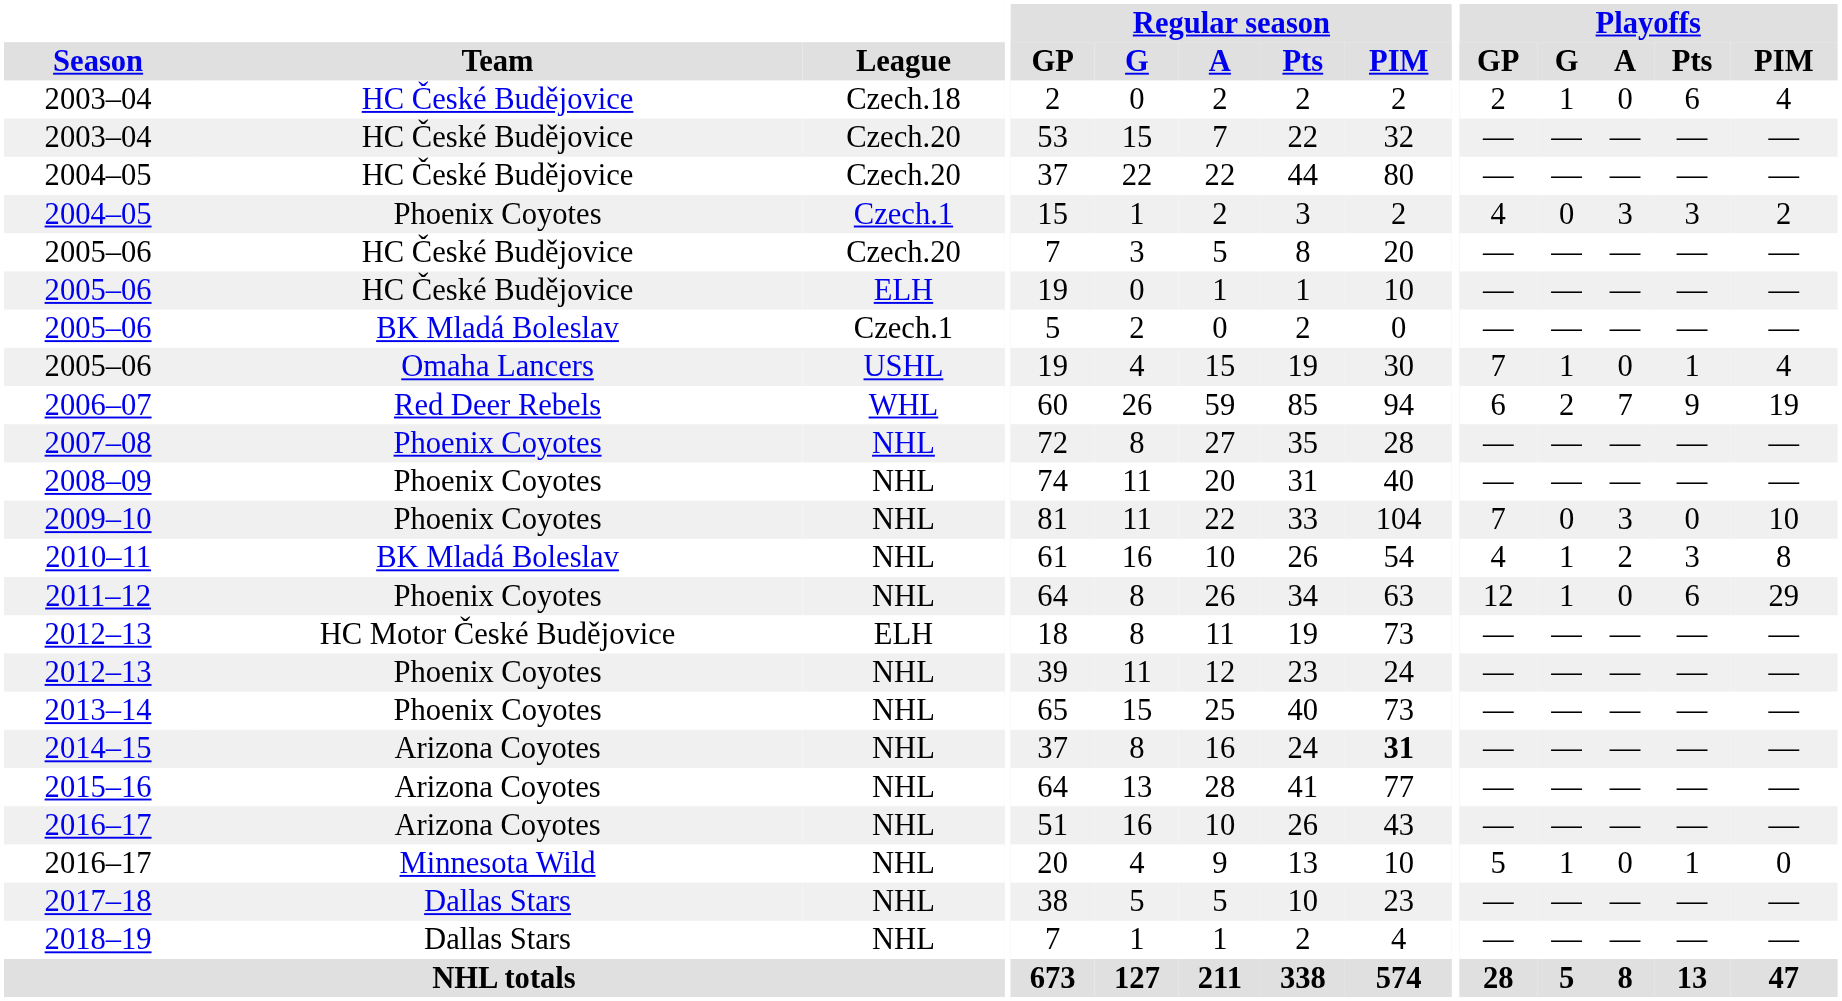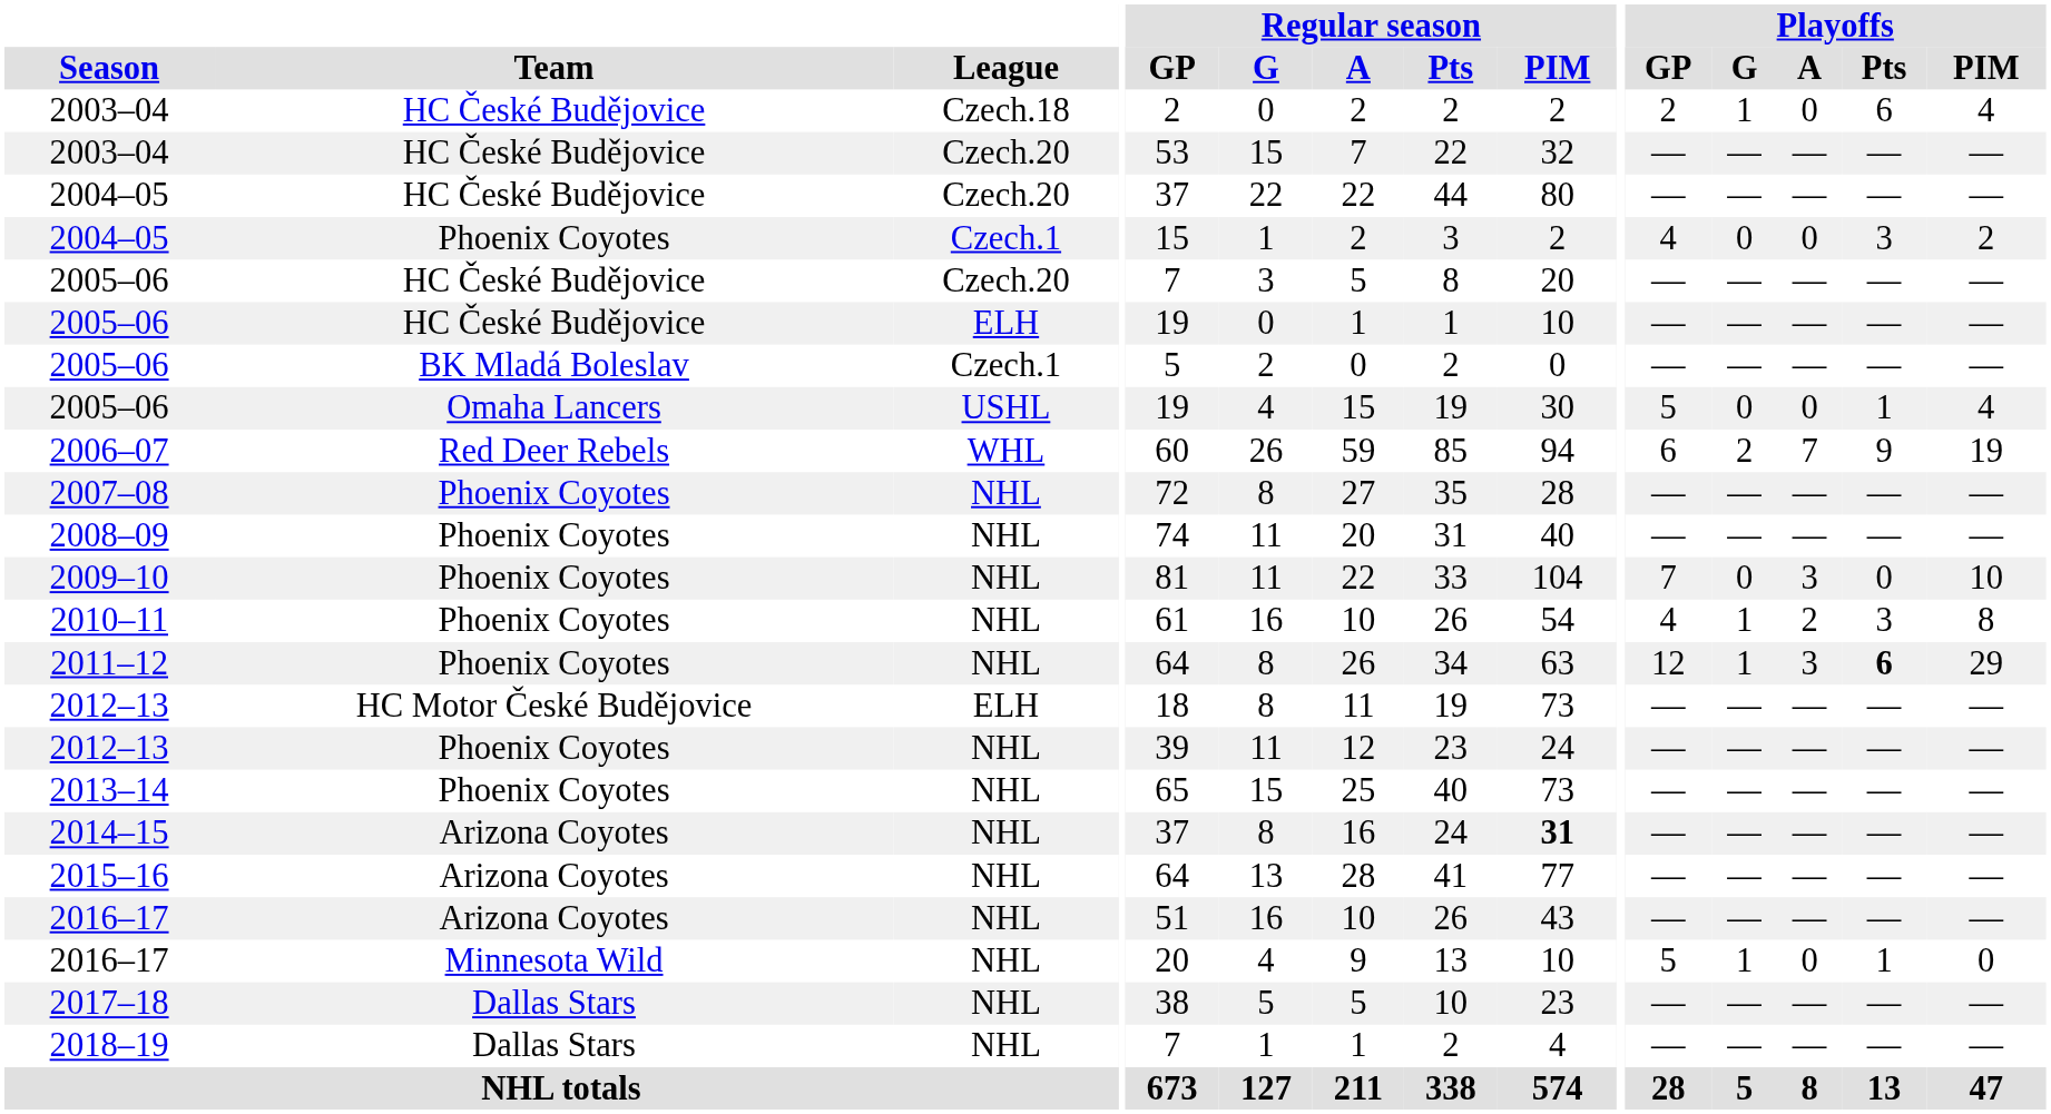 <table border="0" cellpadding="1" cellspacing="0" style="text-align:center; width:60em">
 <tr bgcolor="#e0e0e0">
 <th colspan="3" bgcolor="#ffffff"></th>
 <th rowspan="99" bgcolor="#ffffff"></th>
 <th colspan="5"><a href='#'>Regular season</a></th>
 <th rowspan="99" bgcolor="#ffffff"></th>
 <th colspan="5"><a href='#'>Playoffs</a></th>
 </tr>
 <tr bgcolor="#e0e0e0">
 <th><a href='#'>Season</a></th>
 <th>Team</th>
 <th>League</th>
 <th>GP</th>
 <th><a href='#'>G</a></th>
 <th><a href='#'>A</a></th>
 <th><a href='#'>Pts</a></th>
 <th><a href='#'>PIM</a></th>
 <th>GP</th>
 <th>G</th>
 <th>A</th>
 <th>Pts</th>
 <th>PIM</th>
 </tr>
 <tr>
 <td>2003–04</td>
 <td><a href='#'>HC České Budějovice</a></td>
 <td>Czech.18</td>
 <td>2</td>
 <td>0</td>
 <td>2</td>
 <td>2</td>
 <td>2</td>
 <td>2</td>
 <td>1</td>
 <td>0</td>
 <td>6</td>
 <td>4</td>
 </tr>
 <tr bgcolor="#f0f0f0">
 <td>2003–04</td>
 <td>HC České Budějovice</td>
 <td>Czech.20</td>
 <td>53</td>
 <td>15</td>
 <td>7</td>
 <td>22</td>
 <td>32</td>
 <td>—</td>
 <td>—</td>
 <td>—</td>
 <td>—</td>
 <td>—</td>
 </tr>
 <tr>
 <td>2004–05</td>
 <td>HC České Budějovice</td>
 <td>Czech.20</td>
 <td>37</td>
 <td>22</td>
 <td>22</td>
 <td>44</td>
 <td>80</td>
 <td>—</td>
 <td>—</td>
 <td>—</td>
 <td>—</td>
 <td>—</td>
 </tr>
 <tr bgcolor="#f0f0f0">
 <td><a href='#'>2004–05</a></td>
 <td>Phoenix Coyotes</td>
 <td><a href='#'>Czech.1</a></td>
 <td>15</td>
 <td>1</td>
 <td>2</td>
 <td>3</td>
 <td>2</td>
 <td>4</td>
 <td>0</td>
-<td>3</td>
+<td>0</td>
 <td>3</td>
 <td>2</td>
 </tr>
 <tr>
 <td>2005–06</td>
 <td>HC České Budějovice</td>
 <td>Czech.20</td>
 <td>7</td>
 <td>3</td>
 <td>5</td>
 <td>8</td>
 <td>20</td>
 <td>—</td>
 <td>—</td>
 <td>—</td>
 <td>—</td>
 <td>—</td>
 </tr>
 <tr bgcolor="#f0f0f0">
 <td><a href='#'>2005–06</a></td>
 <td>HC České Budějovice</td>
 <td><a href='#'>ELH</a></td>
 <td>19</td>
 <td>0</td>
 <td>1</td>
 <td>1</td>
 <td>10</td>
 <td>—</td>
 <td>—</td>
 <td>—</td>
 <td>—</td>
 <td>—</td>
 </tr>
 <tr>
 <td><a href='#'>2005–06</a></td>
 <td><a href='#'>BK Mladá Boleslav</a></td>
 <td>Czech.1</td>
 <td>5</td>
 <td>2</td>
 <td>0</td>
 <td>2</td>
 <td>0</td>
 <td>—</td>
 <td>—</td>
 <td>—</td>
 <td>—</td>
 <td>—</td>
 </tr>
 <tr bgcolor="#f0f0f0">
 <td>2005–06</td>
 <td><a href='#'>Omaha Lancers</a></td>
 <td><a href='#'>USHL</a></td>
 <td>19</td>
 <td>4</td>
 <td>15</td>
 <td>19</td>
 <td>30</td>
-<td>7</td>
-<td>1</td>
+<td>5</td>
+<td>0</td>
 <td>0</td>
 <td>1</td>
 <td>4</td>
 </tr>
 <tr>
 <td><a href='#'>2006–07</a></td>
 <td><a href='#'>Red Deer Rebels</a></td>
 <td><a href='#'>WHL</a></td>
 <td>60</td>
 <td>26</td>
 <td>59</td>
 <td>85</td>
 <td>94</td>
 <td>6</td>
 <td>2</td>
 <td>7</td>
 <td>9</td>
 <td>19</td>
 </tr>
 <tr bgcolor="#f0f0f0">
 <td><a href='#'>2007–08</a></td>
 <td><a href='#'>Phoenix Coyotes</a></td>
 <td><a href='#'>NHL</a></td>
 <td>72</td>
 <td>8</td>
 <td>27</td>
 <td>35</td>
 <td>28</td>
 <td>—</td>
 <td>—</td>
 <td>—</td>
 <td>—</td>
 <td>—</td>
 </tr>
 <tr>
 <td><a href='#'>2008–09</a></td>
 <td>Phoenix Coyotes</td>
 <td>NHL</td>
 <td>74</td>
 <td>11</td>
 <td>20</td>
 <td>31</td>
 <td>40</td>
 <td>—</td>
 <td>—</td>
 <td>—</td>
 <td>—</td>
 <td>—</td>
 </tr>
 <tr bgcolor="#f0f0f0">
 <td><a href='#'>2009–10</a></td>
 <td>Phoenix Coyotes</td>
 <td>NHL</td>
 <td>81</td>
 <td>11</td>
 <td>22</td>
 <td>33</td>
 <td>104</td>
 <td>7</td>
 <td>0</td>
 <td>3</td>
 <td>0</td>
 <td>10</td>
 </tr>
 <tr>
 <td><a href='#'>2010–11</a></td>
-<td><a href='#'>BK Mladá Boleslav</a></td>
+<td>Phoenix Coyotes</td>
 <td>NHL</td>
 <td>61</td>
 <td>16</td>
 <td>10</td>
 <td>26</td>
 <td>54</td>
 <td>4</td>
 <td>1</td>
 <td>2</td>
 <td>3</td>
 <td>8</td>
 </tr>
 <tr bgcolor="#f0f0f0">
 <td><a href='#'>2011–12</a></td>
 <td>Phoenix Coyotes</td>
 <td>NHL</td>
 <td>64</td>
 <td>8</td>
 <td>26</td>
 <td>34</td>
 <td>63</td>
 <td>12</td>
 <td>1</td>
-<td>0</td>
-<td>6</td>
+<td>3</td>
+<td><strong>6</strong></td>
 <td>29</td>
 </tr>
 <tr>
 <td><a href='#'>2012–13</a></td>
 <td>HC Motor České Budějovice</td>
 <td>ELH</td>
 <td>18</td>
 <td>8</td>
 <td>11</td>
 <td>19</td>
 <td>73</td>
 <td>—</td>
 <td>—</td>
 <td>—</td>
 <td>—</td>
 <td>—</td>
 </tr>
 <tr bgcolor="#f0f0f0">
 <td><a href='#'>2012–13</a></td>
 <td>Phoenix Coyotes</td>
 <td>NHL</td>
 <td>39</td>
 <td>11</td>
 <td>12</td>
 <td>23</td>
 <td>24</td>
 <td>—</td>
 <td>—</td>
 <td>—</td>
 <td>—</td>
 <td>—</td>
 </tr>
 <tr>
 <td><a href='#'>2013–14</a></td>
 <td>Phoenix Coyotes</td>
 <td>NHL</td>
 <td>65</td>
 <td>15</td>
 <td>25</td>
 <td>40</td>
 <td>73</td>
 <td>—</td>
 <td>—</td>
 <td>—</td>
 <td>—</td>
 <td>—</td>
 </tr>
 <tr bgcolor="#f0f0f0">
 <td><a href='#'>2014–15</a></td>
 <td>Arizona Coyotes</td>
 <td>NHL</td>
 <td>37</td>
 <td>8</td>
 <td>16</td>
 <td>24</td>
 <td><strong>31</strong></td>
 <td>—</td>
 <td>—</td>
 <td>—</td>
 <td>—</td>
 <td>—</td>
 </tr>
 <tr>
 <td><a href='#'>2015–16</a></td>
 <td>Arizona Coyotes</td>
 <td>NHL</td>
 <td>64</td>
 <td>13</td>
 <td>28</td>
 <td>41</td>
 <td>77</td>
 <td>—</td>
 <td>—</td>
 <td>—</td>
 <td>—</td>
 <td>—</td>
 </tr>
 <tr bgcolor="#f0f0f0">
 <td><a href='#'>2016–17</a></td>
 <td>Arizona Coyotes</td>
 <td>NHL</td>
 <td>51</td>
 <td>16</td>
 <td>10</td>
 <td>26</td>
 <td>43</td>
 <td>—</td>
 <td>—</td>
 <td>—</td>
 <td>—</td>
 <td>—</td>
 </tr>
 <tr>
 <td>2016–17</td>
 <td><a href='#'>Minnesota Wild</a></td>
 <td>NHL</td>
 <td>20</td>
 <td>4</td>
 <td>9</td>
 <td>13</td>
 <td>10</td>
 <td>5</td>
 <td>1</td>
 <td>0</td>
 <td>1</td>
 <td>0</td>
 </tr>
 <tr bgcolor="#f0f0f0">
 <td><a href='#'>2017–18</a></td>
 <td><a href='#'>Dallas Stars</a></td>
 <td>NHL</td>
 <td>38</td>
 <td>5</td>
 <td>5</td>
 <td>10</td>
 <td>23</td>
 <td>—</td>
 <td>—</td>
 <td>—</td>
 <td>—</td>
 <td>—</td>
 </tr>
 <tr>
 <td><a href='#'>2018–19</a></td>
 <td>Dallas Stars</td>
 <td>NHL</td>
 <td>7</td>
 <td>1</td>
 <td>1</td>
 <td>2</td>
 <td>4</td>
 <td>—</td>
 <td>—</td>
 <td>—</td>
 <td>—</td>
 <td>—</td>
 </tr>
 <tr bgcolor="#e0e0e0">
 <th colspan="3">NHL totals</th>
 <th>673</th>
 <th>127</th>
 <th>211</th>
 <th>338</th>
 <th>574</th>
 <th>28</th>
 <th>5</th>
 <th>8</th>
 <th>13</th>
 <th>47</th>
 </tr>
 </table>
